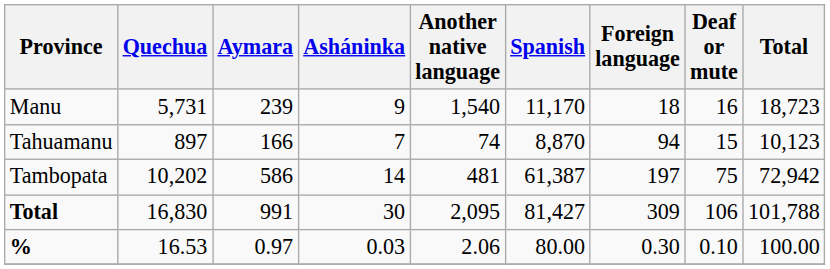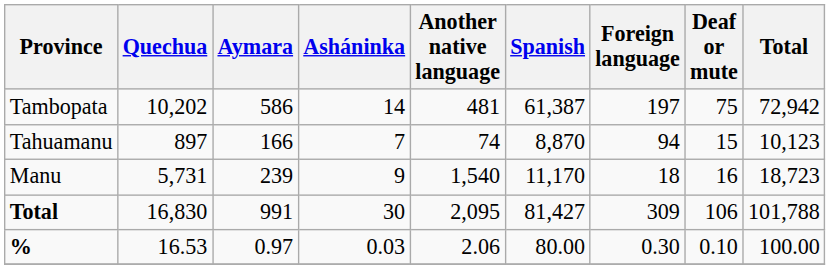 <table class="wikitable" border="1" style="width:35%;" border="1">
 <tr bgcolor=#EFEFEF>
 <th>Province</th>
 <th><a href='#'>Quechua</a></th>
 <th><a href='#'>Aymara</a></th>
 <th><a href='#'>Asháninka</a></th>
 <th>Another native language</th>
 <th><a href='#'>Spanish</a></th>
 <th>Foreign language</th>
 <th>Deaf or mute</th>
 <th>Total</th>
 </tr>
 <tr>
-<td>Manu</td>
-<td align="right">5,731</td>
-<td align="right">239</td>
-<td align="right">9</td>
-<td align="right">1,540</td>
-<td align="right">11,170</td>
-<td align="right">18</td>
-<td align="right">16</td>
-<td align="right">18,723</td>
+<td>Tambopata</td>
+<td align="right">10,202</td>
+<td align="right">586</td>
+<td align="right">14</td>
+<td align="right">481</td>
+<td align="right">61,387</td>
+<td align="right">197</td>
+<td align="right">75</td>
+<td align="right">72,942</td>
 </tr>
 <tr>
 <td>Tahuamanu</td>
 <td align="right">897</td>
 <td align="right">166</td>
 <td align="right">7</td>
 <td align="right">74</td>
 <td align="right">8,870</td>
 <td align="right">94</td>
 <td align="right">15</td>
 <td align="right">10,123</td>
 </tr>
 <tr>
-<td>Tambopata</td>
-<td align="right">10,202</td>
-<td align="right">586</td>
-<td align="right">14</td>
-<td align="right">481</td>
-<td align="right">61,387</td>
-<td align="right">197</td>
-<td align="right">75</td>
-<td align="right">72,942</td>
+<td>Manu</td>
+<td align="right">5,731</td>
+<td align="right">239</td>
+<td align="right">9</td>
+<td align="right">1,540</td>
+<td align="right">11,170</td>
+<td align="right">18</td>
+<td align="right">16</td>
+<td align="right">18,723</td>
 </tr>
 <tr>
 <td><strong>Total</strong></td>
 <td align="right">16,830</td>
 <td align="right">991</td>
 <td align="right">30</td>
 <td align="right">2,095</td>
 <td align="right">81,427</td>
 <td align="right">309</td>
 <td align="right">106</td>
 <td align="right">101,788</td>
 </tr>
 <tr>
 <td><strong>%</strong></td>
 <td align="right">16.53</td>
 <td align="right">0.97</td>
 <td align="right">0.03</td>
 <td align="right">2.06</td>
 <td align="right">80.00</td>
 <td align="right">0.30</td>
 <td align="right">0.10</td>
 <td align="right">100.00</td>
 </tr>
 <tr>
 </tr>
 </table>
